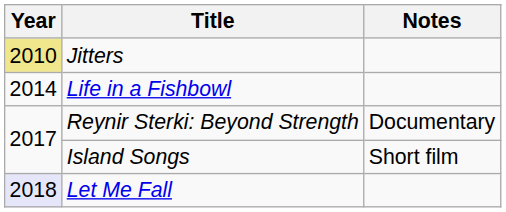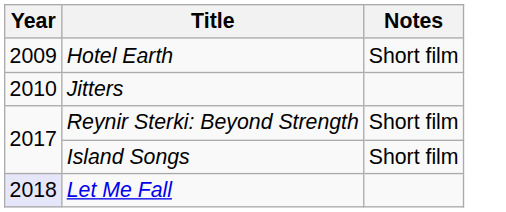 <table class="wikitable sortable">
 <tr>
 <th>Year</th>
 <th>Title</th>
 <th class="unsortable">Notes</th>
 </tr>
 <tr>
-<td style="background: khaki;">2010</td>
-<td><em>Jitters</em></td>
-<td></td>
+<td>2009</td>
+<td><em>Hotel Earth</em></td>
+<td>Short film</td>
 </tr>
 <tr>
-<td>2014</td>
-<td><em><a href='#'>Life in a Fishbowl</a></em></td>
+<td>2010</td>
+<td><em>Jitters</em></td>
 <td></td>
 </tr>
 <tr>
 <td rowspan=2>2017</td>
 <td><em>Reynir Sterki: Beyond Strength</em></td>
-<td>Documentary</td>
+<td>Short film</td>
 </tr>
 <tr>
 <td><em>Island Songs</em></td>
 <td>Short film</td>
 </tr>
 <tr>
 <td style="background: lavender;">2018</td>
 <td><em><a href='#'>Let Me Fall</a></em></td>
 <td></td>
 </tr>
 </table>
